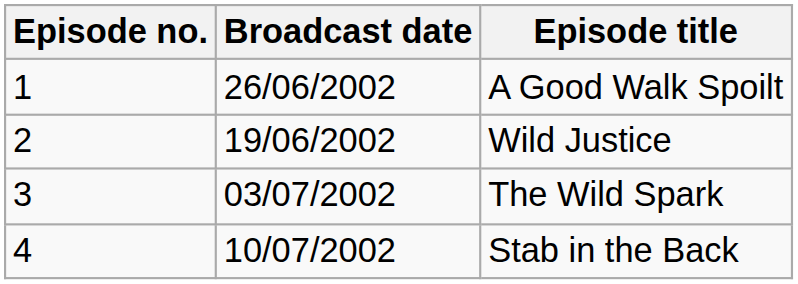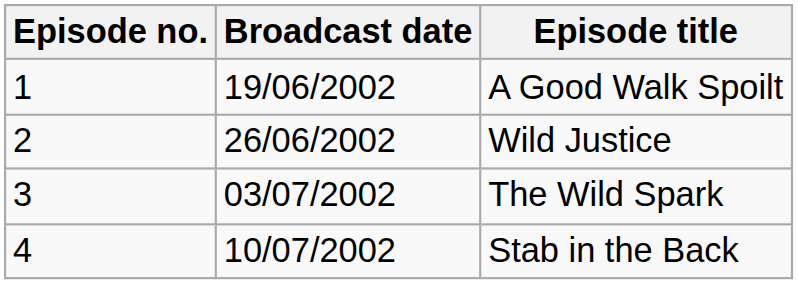 <table class="wikitable">
 <tr>
 <th>Episode no.</th>
 <th>Broadcast date</th>
 <th>Episode title</th>
 </tr>
 <tr>
 <td>1</td>
-<td>26/06/2002</td>
+<td>19/06/2002</td>
 <td>A Good Walk Spoilt</td>
 </tr>
 <tr>
 <td>2</td>
-<td>19/06/2002</td>
+<td>26/06/2002</td>
 <td>Wild Justice</td>
 </tr>
 <tr>
 <td>3</td>
 <td>03/07/2002</td>
 <td>The Wild Spark</td>
 </tr>
 <tr>
 <td>4</td>
 <td>10/07/2002</td>
 <td>Stab in the Back</td>
 </tr>
 </table>
